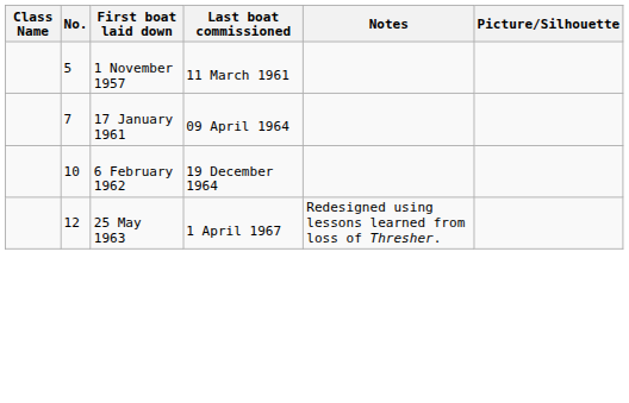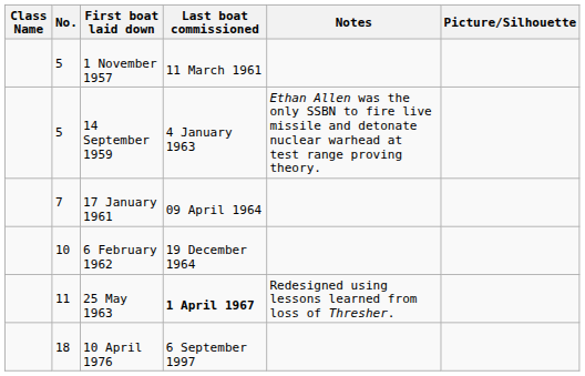 <table class="wikitable">
 <tr>
 <th>Class Name</th>
 <th>No.</th>
 <th>First boat laid down</th>
 <th>Last boat commissioned</th>
 <th>Notes</th>
 <th>Picture/Silhouette</th>
 </tr>
 <tr>
 <td></td>
 <td>5</td>
 <td><br>1 November 1957</td>
 <td><br>11 March 1961</td>
 <td></td>
+<td></td>
+</tr>
+<tr>
+<td></td>
+<td>5</td>
+<td><br>14 September 1959</td>
+<td><br>4 January 1963</td>
+<td><em>Ethan Allen</em> was the only SSBN to fire live missile and detonate nuclear warhead at test range proving theory.</td>
 <td></td>
 </tr>
 <tr>
 <td></td>
 <td>7</td>
 <td><br>17 January 1961</td>
 <td><br>09 April 1964</td>
 <td></td>
 <td></td>
 </tr>
 <tr>
 <td></td>
 <td>10</td>
 <td><br>6 February 1962</td>
 <td><br>19 December 1964</td>
 <td></td>
 <td></td>
 </tr>
 <tr>
 <td></td>
-<td>12</td>
+<td>11</td>
 <td><br>25 May 1963</td>
-<td><br>1 April 1967</td>
+<td><strong><br>1 April 1967</strong></td>
 <td>Redesigned using lessons learned from loss of <em>Thresher</em>.</td>
 <td></td>
 </tr>
+<tr>
+<td></td>
+<td>18</td>
+<td><br>10 April 1976</td>
+<td><br>6 September 1997</td>
+<td></td>
+<td></td>
+</tr>
 </table>
